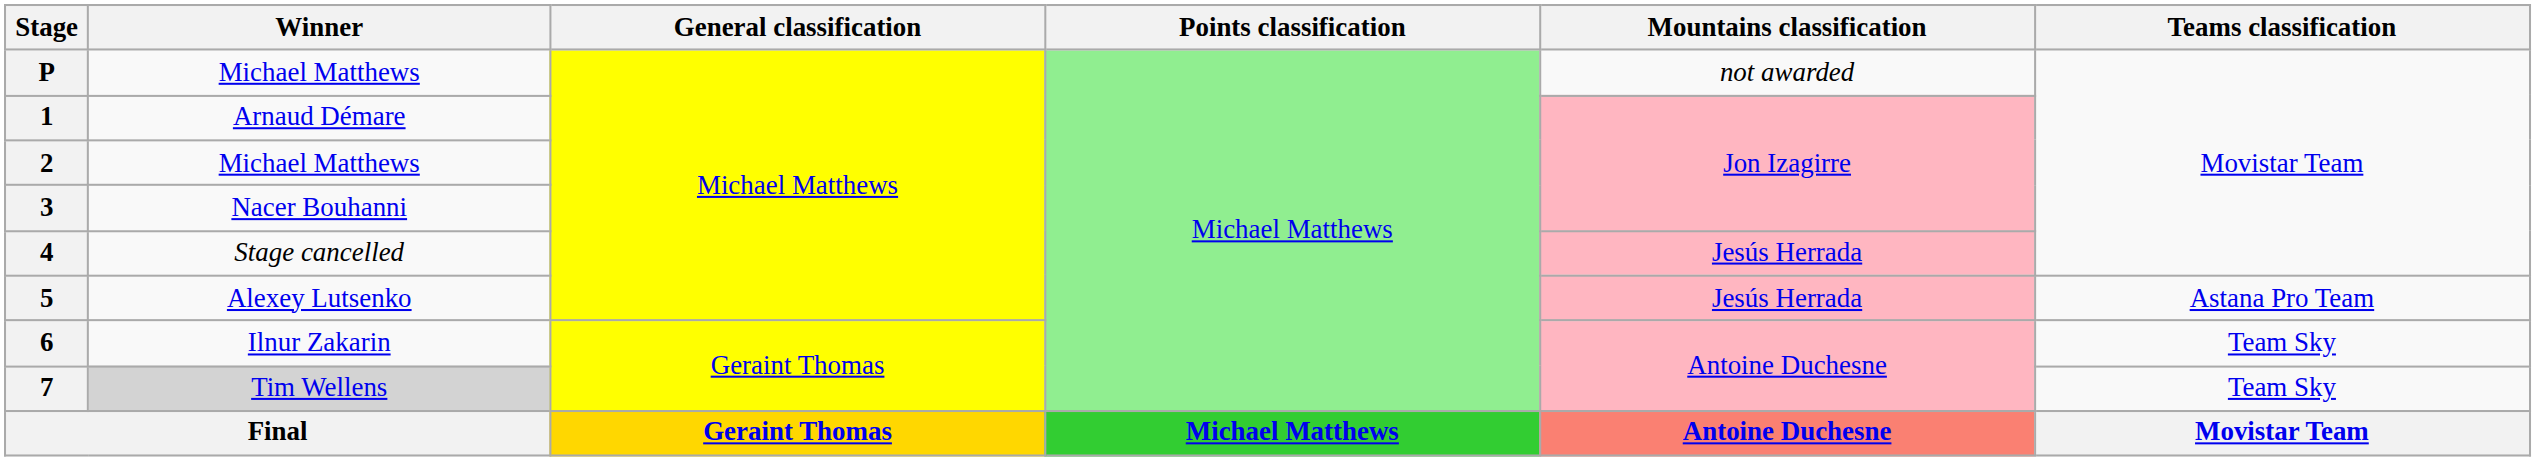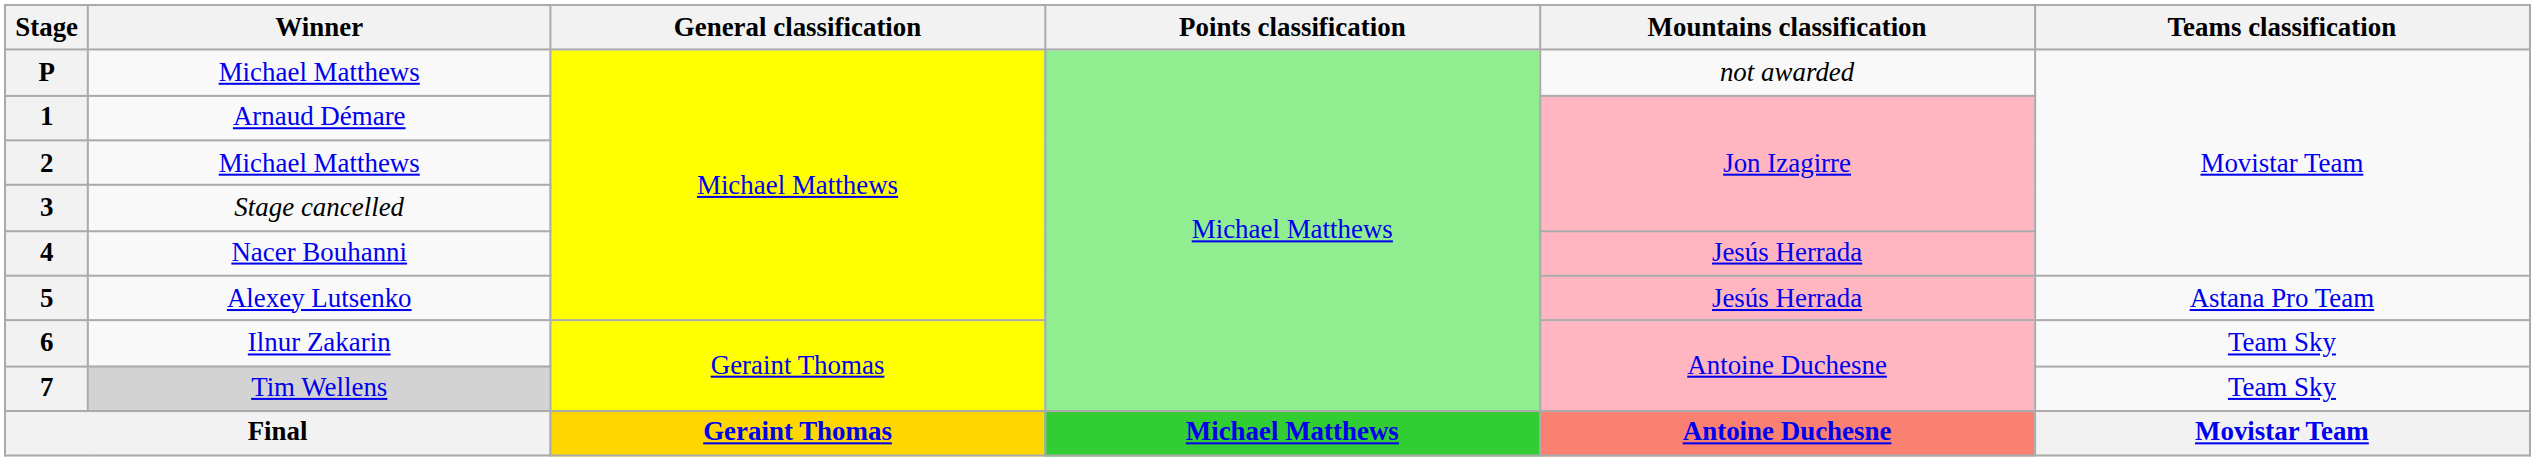 <table class=wikitable style="text-align: center; font-size:smaller;">
 <tr>
 <th style="width:1%;">Stage</th>
 <th style="width:14%;">Winner</th>
 <th style="width:15%;">General classification<br></th>
 <th style="width:15%;">Points classification<br></th>
 <th style="width:15%;">Mountains classification<br></th>
 <th style="width:15%;">Teams classification</th>
 </tr>
 <tr>
 <th scope=row>P</th>
 <td><a href='#'>Michael Matthews</a></td>
 <td style="background:yellow;" rowspan=6><a href='#'>Michael Matthews</a></td>
 <td style="background:lightgreen;" rowspan=8><a href='#'>Michael Matthews</a></td>
 <td><em>not awarded</em></td>
 <td style="background:offwhite;"  rowspan=5><a href='#'>Movistar Team</a></td>
 </tr>
 <tr>
 <th scope=row>1</th>
 <td><a href='#'>Arnaud Démare</a></td>
 <td style="background:lightpink;"  rowspan=3><a href='#'>Jon Izagirre</a></td>
 </tr>
 <tr>
 <th scope=row>2</th>
 <td><a href='#'>Michael Matthews</a></td>
 </tr>
 <tr>
 <th scope=row>3</th>
-<td><a href='#'>Nacer Bouhanni</a></td>
+<td><em>Stage cancelled</em></td>
 </tr>
 <tr>
 <th scope=row>4</th>
-<td><em>Stage cancelled</em></td>
+<td><a href='#'>Nacer Bouhanni</a></td>
 <td style="background:lightpink;"><a href='#'>Jesús Herrada</a></td>
 </tr>
 <tr>
 <th scope=row>5</th>
 <td><a href='#'>Alexey Lutsenko</a></td>
 <td style="background:lightpink;"><a href='#'>Jesús Herrada</a></td>
 <td style="background:offwhite;"><a href='#'>Astana Pro Team</a></td>
 </tr>
 <tr>
 <th scope=row>6</th>
 <td><a href='#'>Ilnur Zakarin</a></td>
 <td style="background:yellow;" rowspan=2><a href='#'>Geraint Thomas</a></td>
 <td style="background:lightpink;" rowspan=2><a href='#'>Antoine Duchesne</a></td>
 <td style="background:offwhite;"  rowspan=1><a href='#'>Team Sky</a></td>
 </tr>
 <tr>
 <th scope=row>7</th>
 <td style="background: lightgrey;"><a href='#'>Tim Wellens</a></td>
 <td style="background:offwhite;"  rowspan=1><a href='#'>Team Sky</a></td>
 </tr>
 <tr>
 <th scope=row colspan=2><strong>Final</strong></th>
 <th style="background:gold;"><a href='#'>Geraint Thomas</a></th>
 <th style="background:limegreen;"><a href='#'>Michael Matthews</a></th>
 <th style="background:salmon;"><a href='#'>Antoine Duchesne</a></th>
 <th style="background:offwhite;"><a href='#'>Movistar Team</a></th>
 </tr>
 </table>
